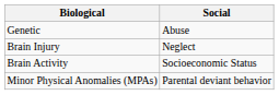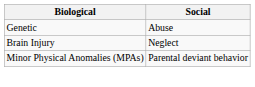 <table class="wikitable">
 <tr>
 <th>Biological</th>
 <th>Social</th>
 </tr>
 <tr>
 <td>Genetic</td>
 <td>Abuse</td>
 </tr>
 <tr>
 <td>Brain Injury</td>
 <td>Neglect</td>
 </tr>
 <tr>
-<td>Brain Activity</td>
-<td>Socioeconomic Status</td>
-</tr>
-<tr>
 <td>Minor Physical Anomalies (MPAs)</td>
 <td>Parental deviant behavior</td>
 </tr>
 </table>
